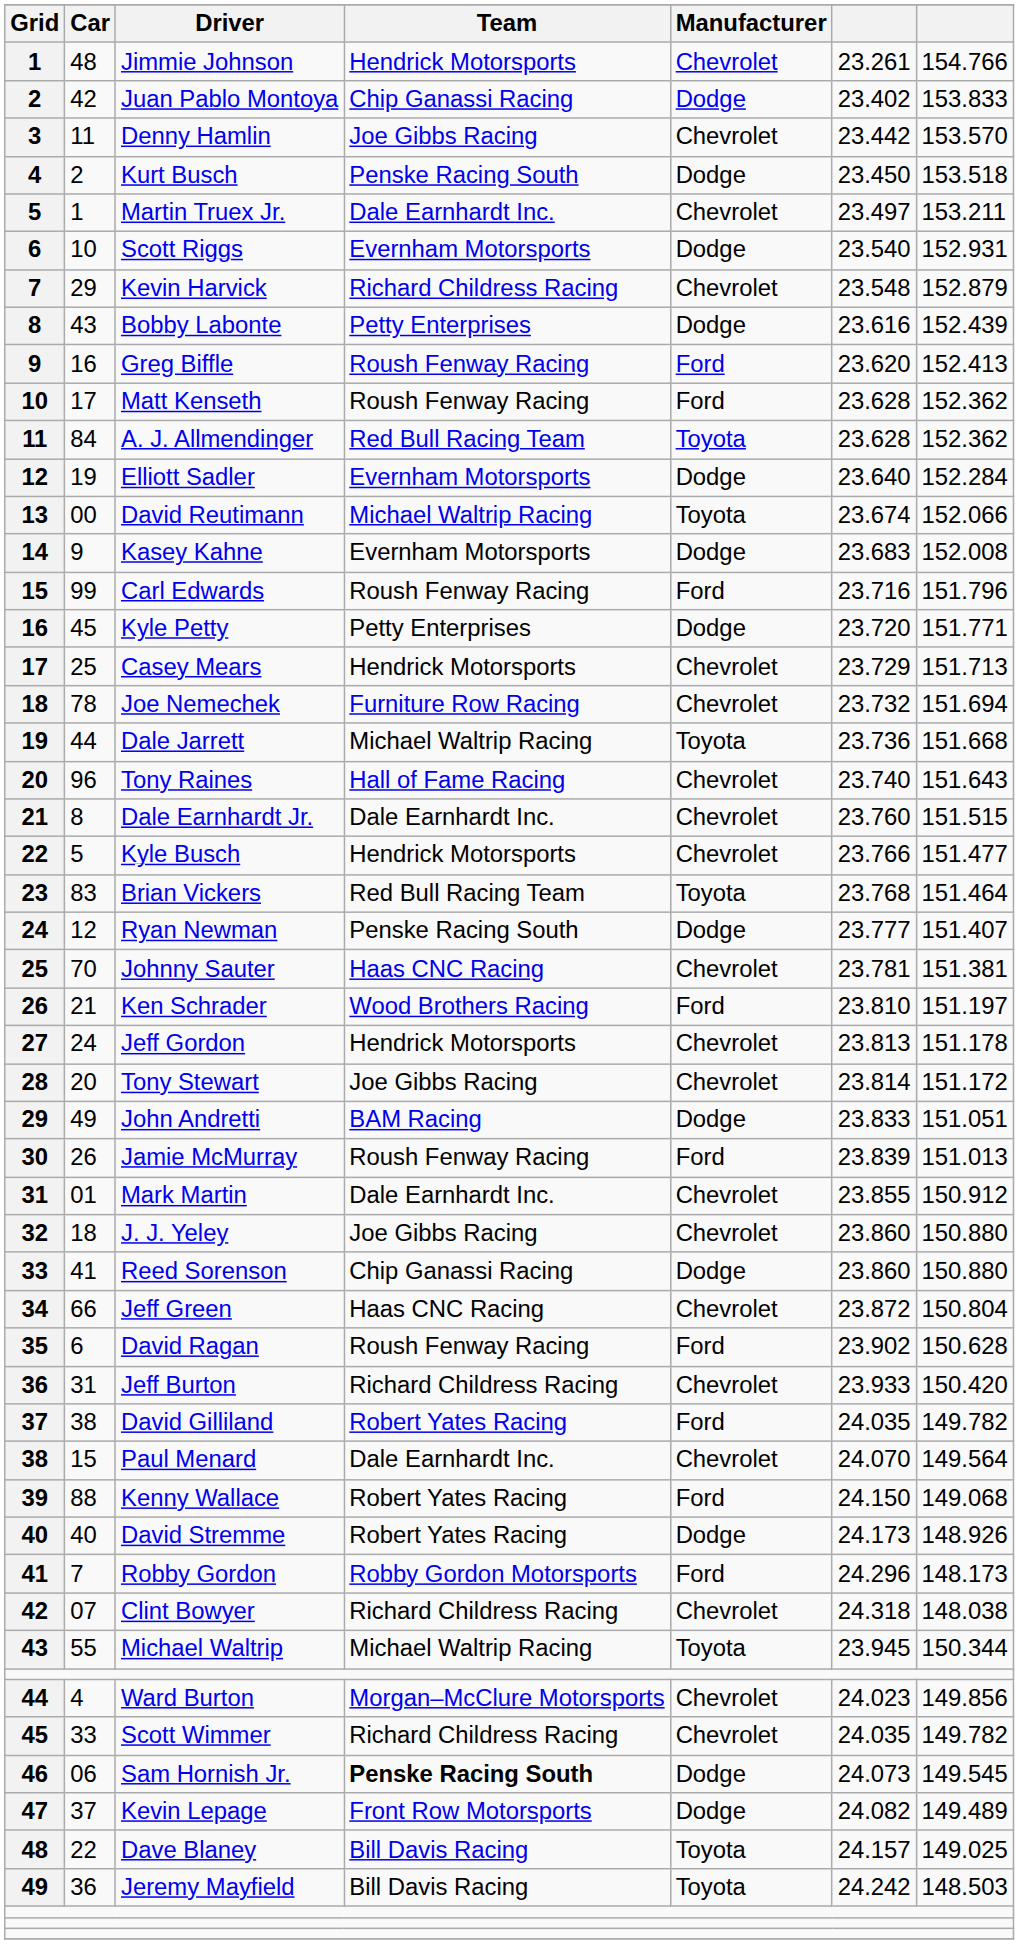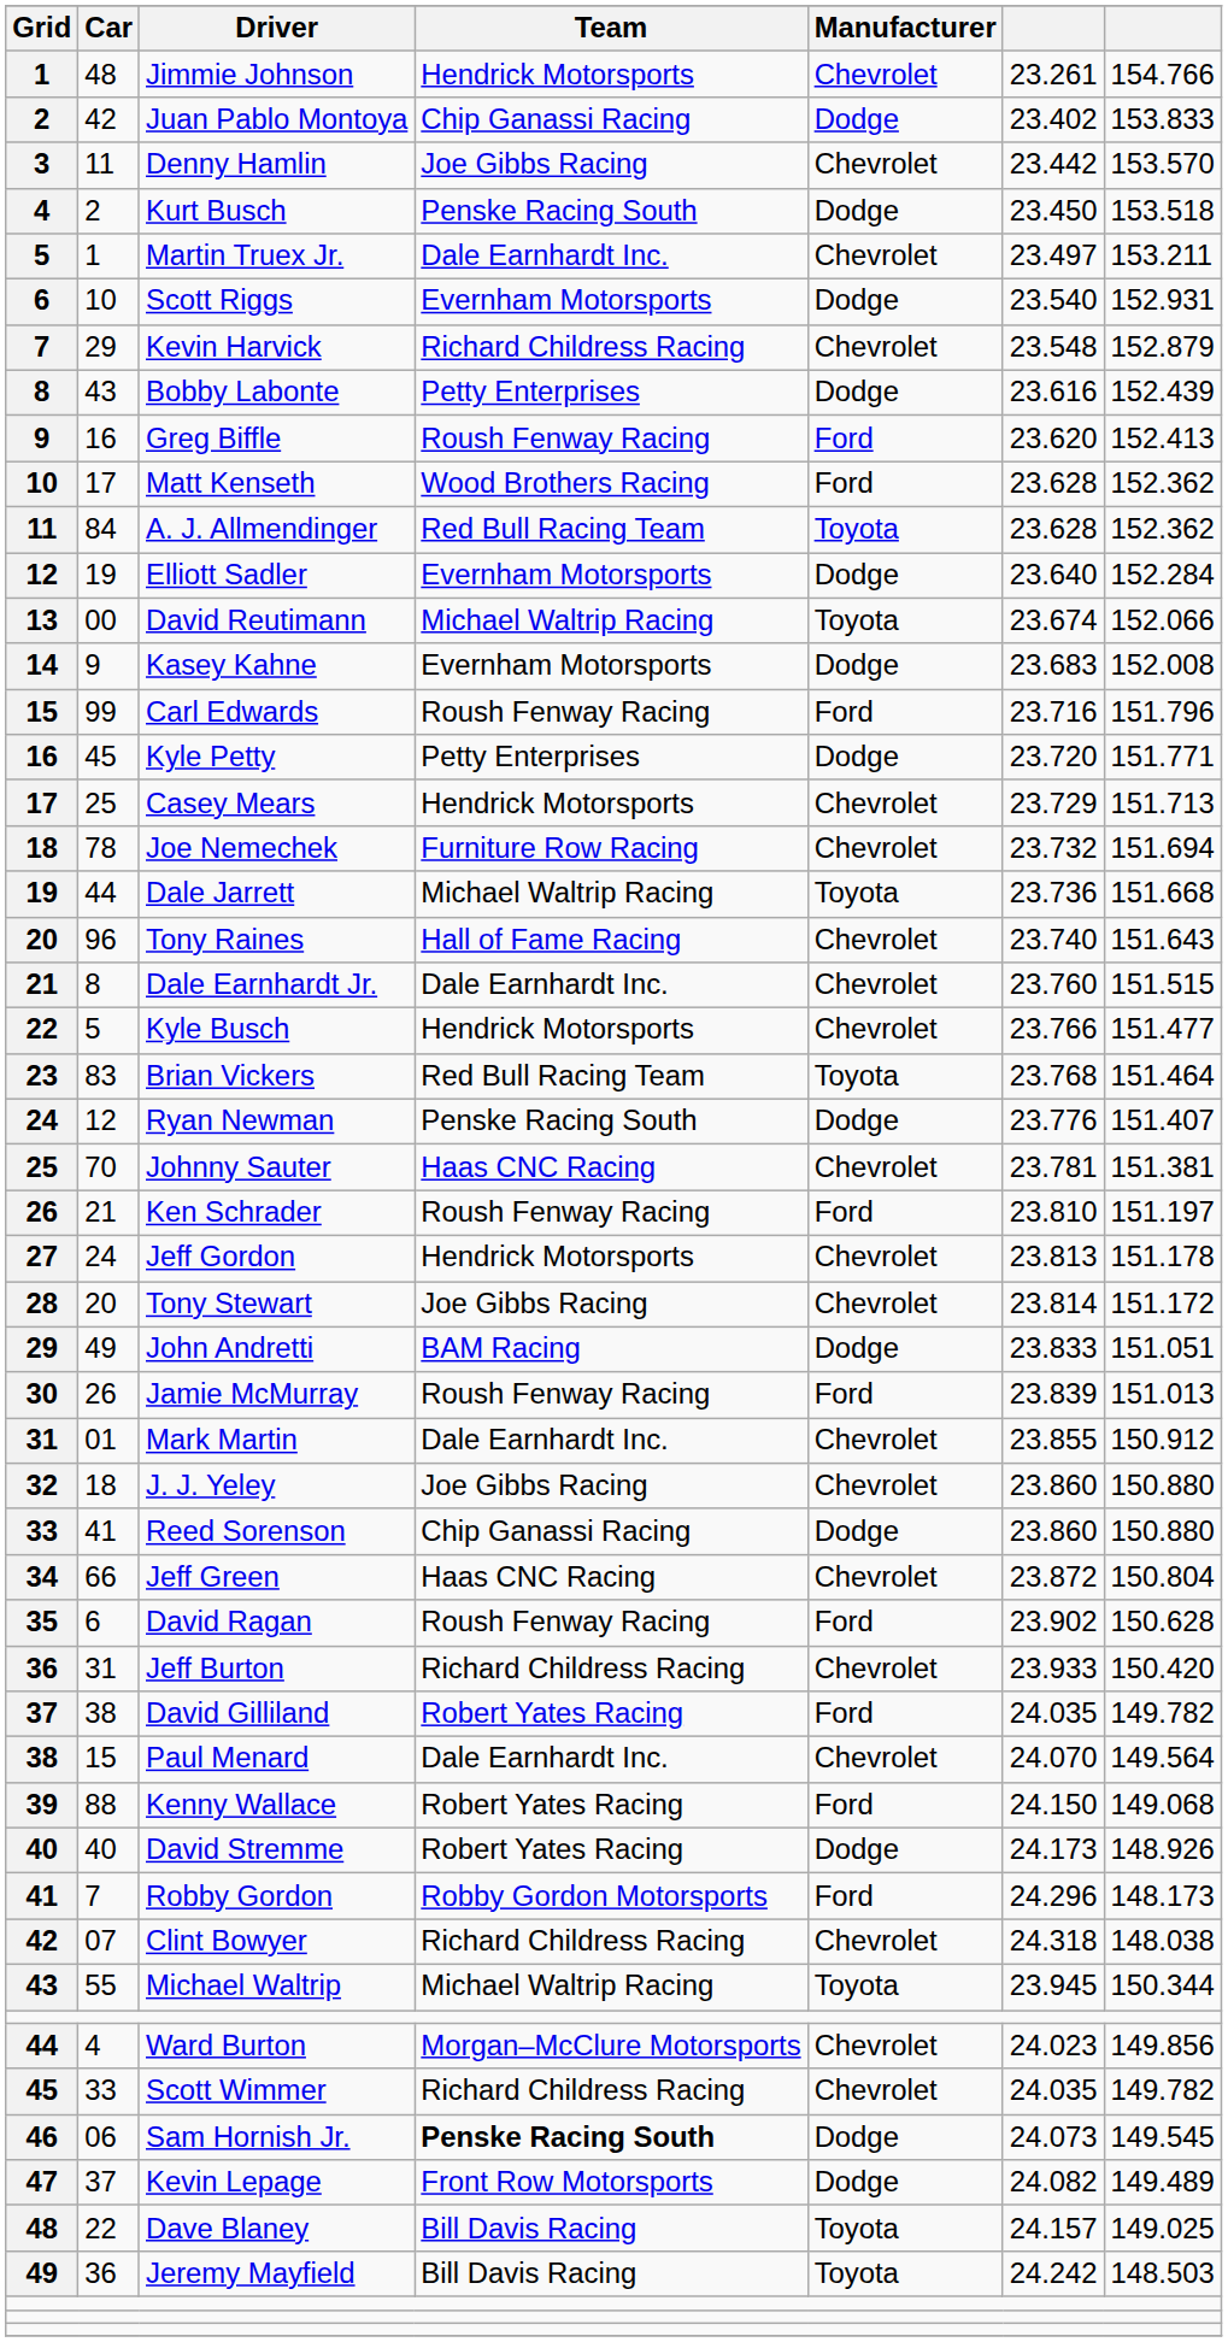 <table class="wikitable">
 <tr>
 </tr>
 <tr>
 <th scope="col">Grid</th>
 <th scope="col">Car</th>
 <th scope="col">Driver</th>
 <th scope="col">Team</th>
 <th scope="col">Manufacturer</th>
 <th scope="col"></th>
 <th scope="col"></th>
 </tr>
 <tr>
 <th scope="row">1</th>
 <td>48</td>
 <td><a href='#'>Jimmie Johnson</a></td>
 <td><a href='#'>Hendrick Motorsports</a></td>
 <td><a href='#'>Chevrolet</a></td>
 <td>23.261</td>
 <td>154.766</td>
 </tr>
 <tr>
 <th scope="row">2</th>
 <td>42</td>
 <td><a href='#'>Juan Pablo Montoya</a></td>
 <td><a href='#'>Chip Ganassi Racing</a></td>
 <td><a href='#'>Dodge</a></td>
 <td>23.402</td>
 <td>153.833</td>
 </tr>
 <tr>
 <th scope="row">3</th>
 <td>11</td>
 <td><a href='#'>Denny Hamlin</a></td>
 <td><a href='#'>Joe Gibbs Racing</a></td>
 <td>Chevrolet</td>
 <td>23.442</td>
 <td>153.570</td>
 </tr>
 <tr>
 <th scope="row">4</th>
 <td>2</td>
 <td><a href='#'>Kurt Busch</a></td>
 <td><a href='#'>Penske Racing South</a></td>
 <td>Dodge</td>
 <td>23.450</td>
 <td>153.518</td>
 </tr>
 <tr>
 <th scope="row">5</th>
 <td>1</td>
 <td><a href='#'>Martin Truex Jr.</a></td>
 <td><a href='#'>Dale Earnhardt Inc.</a></td>
 <td>Chevrolet</td>
 <td>23.497</td>
 <td>153.211</td>
 </tr>
 <tr>
 <th scope="row">6</th>
 <td>10</td>
 <td><a href='#'>Scott Riggs</a></td>
 <td><a href='#'>Evernham Motorsports</a></td>
 <td>Dodge</td>
 <td>23.540</td>
 <td>152.931</td>
 </tr>
 <tr>
 <th scope="row">7</th>
 <td>29</td>
 <td><a href='#'>Kevin Harvick</a></td>
 <td><a href='#'>Richard Childress Racing</a></td>
 <td>Chevrolet</td>
 <td>23.548</td>
 <td>152.879</td>
 </tr>
 <tr>
 <th scope="row">8</th>
 <td>43</td>
 <td><a href='#'>Bobby Labonte</a></td>
 <td><a href='#'>Petty Enterprises</a></td>
 <td>Dodge</td>
 <td>23.616</td>
 <td>152.439</td>
 </tr>
 <tr>
 <th scope="row">9</th>
 <td>16</td>
 <td><a href='#'>Greg Biffle</a></td>
 <td><a href='#'>Roush Fenway Racing</a></td>
 <td><a href='#'>Ford</a></td>
 <td>23.620</td>
 <td>152.413</td>
 </tr>
 <tr>
 <th scope="row">10</th>
 <td>17</td>
 <td><a href='#'>Matt Kenseth</a></td>
-<td>Roush Fenway Racing</td>
+<td><a href='#'>Wood Brothers Racing</a></td>
 <td>Ford</td>
 <td>23.628</td>
 <td>152.362</td>
 </tr>
 <tr>
 <th scope="row">11</th>
 <td>84</td>
 <td><a href='#'>A. J. Allmendinger</a></td>
 <td><a href='#'>Red Bull Racing Team</a></td>
 <td><a href='#'>Toyota</a></td>
 <td>23.628</td>
 <td>152.362</td>
 </tr>
 <tr>
 <th scope="row">12</th>
 <td>19</td>
 <td><a href='#'>Elliott Sadler</a></td>
 <td><a href='#'>Evernham Motorsports</a></td>
 <td>Dodge</td>
 <td>23.640</td>
 <td>152.284</td>
 </tr>
 <tr>
 <th scope="row">13</th>
 <td>00</td>
 <td><a href='#'>David Reutimann</a></td>
 <td><a href='#'>Michael Waltrip Racing</a></td>
 <td>Toyota</td>
 <td>23.674</td>
 <td>152.066</td>
 </tr>
 <tr>
 <th scope="row">14</th>
 <td>9</td>
 <td><a href='#'>Kasey Kahne</a></td>
 <td>Evernham Motorsports</td>
 <td>Dodge</td>
 <td>23.683</td>
 <td>152.008</td>
 </tr>
 <tr>
 <th scope="row">15</th>
 <td>99</td>
 <td><a href='#'>Carl Edwards</a></td>
 <td>Roush Fenway Racing</td>
 <td>Ford</td>
 <td>23.716</td>
 <td>151.796</td>
 </tr>
 <tr>
 <th scope="row">16</th>
 <td>45</td>
 <td><a href='#'>Kyle Petty</a></td>
 <td>Petty Enterprises</td>
 <td>Dodge</td>
 <td>23.720</td>
 <td>151.771</td>
 </tr>
 <tr>
 <th scope="row">17</th>
 <td>25</td>
 <td><a href='#'>Casey Mears</a></td>
 <td>Hendrick Motorsports</td>
 <td>Chevrolet</td>
 <td>23.729</td>
 <td>151.713</td>
 </tr>
 <tr>
 <th scope="row">18</th>
 <td>78</td>
 <td><a href='#'>Joe Nemechek</a></td>
 <td><a href='#'>Furniture Row Racing</a></td>
 <td>Chevrolet</td>
 <td>23.732</td>
 <td>151.694</td>
 </tr>
 <tr>
 <th scope="row">19</th>
 <td>44</td>
 <td><a href='#'>Dale Jarrett</a></td>
 <td>Michael Waltrip Racing</td>
 <td>Toyota</td>
 <td>23.736</td>
 <td>151.668</td>
 </tr>
 <tr>
 <th scope="row">20</th>
 <td>96</td>
 <td><a href='#'>Tony Raines</a></td>
 <td><a href='#'>Hall of Fame Racing</a></td>
 <td>Chevrolet</td>
 <td>23.740</td>
 <td>151.643</td>
 </tr>
 <tr>
 <th scope="row">21</th>
 <td>8</td>
 <td><a href='#'>Dale Earnhardt Jr.</a></td>
 <td>Dale Earnhardt Inc.</td>
 <td>Chevrolet</td>
 <td>23.760</td>
 <td>151.515</td>
 </tr>
 <tr>
 <th scope="row">22</th>
 <td>5</td>
 <td><a href='#'>Kyle Busch</a></td>
 <td>Hendrick Motorsports</td>
 <td>Chevrolet</td>
 <td>23.766</td>
 <td>151.477</td>
 </tr>
 <tr>
 <th scope="row">23</th>
 <td>83</td>
 <td><a href='#'>Brian Vickers</a></td>
 <td>Red Bull Racing Team</td>
 <td>Toyota</td>
 <td>23.768</td>
 <td>151.464</td>
 </tr>
 <tr>
 <th scope="row">24</th>
 <td>12</td>
 <td><a href='#'>Ryan Newman</a></td>
 <td>Penske Racing South</td>
 <td>Dodge</td>
-<td>23.777</td>
+<td>23.776</td>
 <td>151.407</td>
 </tr>
 <tr>
 <th scope="row">25</th>
 <td>70</td>
 <td><a href='#'>Johnny Sauter</a></td>
 <td><a href='#'>Haas CNC Racing</a></td>
 <td>Chevrolet</td>
 <td>23.781</td>
 <td>151.381</td>
 </tr>
 <tr>
 <th scope="row">26</th>
 <td>21</td>
 <td><a href='#'>Ken Schrader</a></td>
-<td><a href='#'>Wood Brothers Racing</a></td>
+<td>Roush Fenway Racing</td>
 <td>Ford</td>
 <td>23.810</td>
 <td>151.197</td>
 </tr>
 <tr>
 <th scope="row">27</th>
 <td>24</td>
 <td><a href='#'>Jeff Gordon</a></td>
 <td>Hendrick Motorsports</td>
 <td>Chevrolet</td>
 <td>23.813</td>
 <td>151.178</td>
 </tr>
 <tr>
 <th scope="row">28</th>
 <td>20</td>
 <td><a href='#'>Tony Stewart</a></td>
 <td>Joe Gibbs Racing</td>
 <td>Chevrolet</td>
 <td>23.814</td>
 <td>151.172</td>
 </tr>
 <tr>
 <th scope="row">29</th>
 <td>49</td>
 <td><a href='#'>John Andretti</a></td>
 <td><a href='#'>BAM Racing</a></td>
 <td>Dodge</td>
 <td>23.833</td>
 <td>151.051</td>
 </tr>
 <tr>
 <th scope="row">30</th>
 <td>26</td>
 <td><a href='#'>Jamie McMurray</a></td>
 <td>Roush Fenway Racing</td>
 <td>Ford</td>
 <td>23.839</td>
 <td>151.013</td>
 </tr>
 <tr>
 <th scope="row">31</th>
 <td>01</td>
 <td><a href='#'>Mark Martin</a></td>
 <td>Dale Earnhardt Inc.</td>
 <td>Chevrolet</td>
 <td>23.855</td>
 <td>150.912</td>
 </tr>
 <tr>
 <th scope="row">32</th>
 <td>18</td>
 <td><a href='#'>J. J. Yeley</a></td>
 <td>Joe Gibbs Racing</td>
 <td>Chevrolet</td>
 <td>23.860</td>
 <td>150.880</td>
 </tr>
 <tr>
 <th scope="row">33</th>
 <td>41</td>
 <td><a href='#'>Reed Sorenson</a></td>
 <td>Chip Ganassi Racing</td>
 <td>Dodge</td>
 <td>23.860</td>
 <td>150.880</td>
 </tr>
 <tr>
 <th scope="row">34</th>
 <td>66</td>
 <td><a href='#'>Jeff Green</a></td>
 <td>Haas CNC Racing</td>
 <td>Chevrolet</td>
 <td>23.872</td>
 <td>150.804</td>
 </tr>
 <tr>
 <th scope="row">35</th>
 <td>6</td>
 <td><a href='#'>David Ragan</a></td>
 <td>Roush Fenway Racing</td>
 <td>Ford</td>
 <td>23.902</td>
 <td>150.628</td>
 </tr>
 <tr>
 <th scope="row">36</th>
 <td>31</td>
 <td><a href='#'>Jeff Burton</a></td>
 <td>Richard Childress Racing</td>
 <td>Chevrolet</td>
 <td>23.933</td>
 <td>150.420</td>
 </tr>
 <tr>
 <th scope="row">37</th>
 <td>38</td>
 <td><a href='#'>David Gilliland</a></td>
 <td><a href='#'>Robert Yates Racing</a></td>
 <td>Ford</td>
 <td>24.035</td>
 <td>149.782</td>
 </tr>
 <tr>
 <th scope="row">38</th>
 <td>15</td>
 <td><a href='#'>Paul Menard</a></td>
 <td>Dale Earnhardt Inc.</td>
 <td>Chevrolet</td>
 <td>24.070</td>
 <td>149.564</td>
 </tr>
 <tr>
 <th scope="row">39</th>
 <td>88</td>
 <td><a href='#'>Kenny Wallace</a></td>
 <td>Robert Yates Racing</td>
 <td>Ford</td>
 <td>24.150</td>
 <td>149.068</td>
 </tr>
 <tr>
 <th scope="row">40</th>
 <td>40</td>
 <td><a href='#'>David Stremme</a></td>
 <td>Robert Yates Racing</td>
 <td>Dodge</td>
 <td>24.173</td>
 <td>148.926</td>
 </tr>
 <tr>
 <th scope="row">41</th>
 <td>7</td>
 <td><a href='#'>Robby Gordon</a></td>
 <td><a href='#'>Robby Gordon Motorsports</a></td>
 <td>Ford</td>
 <td>24.296</td>
 <td>148.173</td>
 </tr>
 <tr>
 <th scope="row">42</th>
 <td>07</td>
 <td><a href='#'>Clint Bowyer</a></td>
 <td>Richard Childress Racing</td>
 <td>Chevrolet</td>
 <td>24.318</td>
 <td>148.038</td>
 </tr>
 <tr>
 <th scope="row">43</th>
 <td>55</td>
 <td><a href='#'>Michael Waltrip</a></td>
 <td>Michael Waltrip Racing</td>
 <td>Toyota</td>
 <td>23.945</td>
 <td>150.344</td>
 </tr>
 <tr>
 <td colspan="8"></td>
 </tr>
 <tr>
 <th scope="row">44</th>
 <td>4</td>
 <td><a href='#'>Ward Burton</a></td>
 <td><a href='#'>Morgan–McClure Motorsports</a></td>
 <td>Chevrolet</td>
 <td>24.023</td>
 <td>149.856</td>
 </tr>
 <tr>
 <th scope="row">45</th>
 <td>33</td>
 <td><a href='#'>Scott Wimmer</a></td>
 <td>Richard Childress Racing</td>
 <td>Chevrolet</td>
 <td>24.035</td>
 <td>149.782</td>
 </tr>
 <tr>
 <th scope="row">46</th>
 <td>06</td>
 <td><a href='#'>Sam Hornish Jr.</a></td>
 <td><strong>Penske Racing South</strong></td>
 <td>Dodge</td>
 <td>24.073</td>
 <td>149.545</td>
 </tr>
 <tr>
 <th scope="row">47</th>
 <td>37</td>
 <td><a href='#'>Kevin Lepage</a></td>
 <td><a href='#'>Front Row Motorsports</a></td>
 <td>Dodge</td>
 <td>24.082</td>
 <td>149.489</td>
 </tr>
 <tr>
 <th scope="row">48</th>
 <td>22</td>
 <td><a href='#'>Dave Blaney</a></td>
 <td><a href='#'>Bill Davis Racing</a></td>
 <td>Toyota</td>
 <td>24.157</td>
 <td>149.025</td>
 </tr>
 <tr>
 <th scope="row">49</th>
 <td>36</td>
 <td><a href='#'>Jeremy Mayfield</a></td>
 <td>Bill Davis Racing</td>
 <td>Toyota</td>
 <td>24.242</td>
 <td>148.503</td>
 </tr>
 <tr>
 <td colspan="8"></td>
 </tr>
 <tr>
 <td colspan="7"></td>
 </tr>
 <tr>
 <td colspan="7"></td>
 </tr>
 <tr>
 </tr>
 </table>
